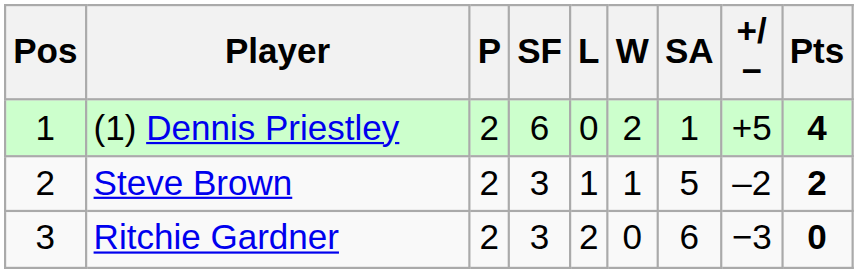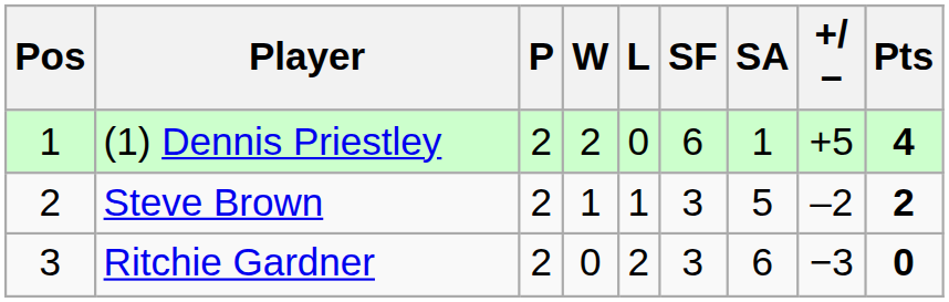 <table class="wikitable" style="text-align:center; margin: 1em auto 1em auto, align:left">
 <tr>
 <th width=20>Pos</th>
 <th width=168>Player</th>
 <th width=3>P</th>
+<th width=3>W</th>
+<th width=3>L</th>
 <th width=20>SF</th>
-<th width=3>L</th>
-<th width=3>W</th>
 <th width=20>SA</th>
 <th width=20>+/−</th>
 <th width=20>Pts</th>
 </tr>
 <tr align=center style="background: #ccffcc;">
 <td>1</td>
 <td align="left"> (1) <a href='#'>Dennis Priestley</a></td>
 <td>2</td>
+<td>2</td>
+<td>0</td>
 <td>6</td>
-<td>0</td>
-<td>2</td>
 <td>1</td>
 <td>+5</td>
 <td><strong>4</strong></td>
 </tr>
 <tr align=center>
 <td>2</td>
 <td align="left"> <a href='#'>Steve Brown</a></td>
 <td>2</td>
-<td>3</td>
 <td>1</td>
 <td>1</td>
+<td>3</td>
 <td>5</td>
 <td>–2</td>
 <td><strong>2</strong></td>
 </tr>
 <tr align=center>
 <td>3</td>
 <td align="left"> <a href='#'>Ritchie Gardner</a></td>
 <td>2</td>
+<td>0</td>
+<td>2</td>
 <td>3</td>
-<td>2</td>
-<td>0</td>
 <td>6</td>
 <td>−3</td>
 <td><strong>0</strong></td>
 </tr>
 </table>
